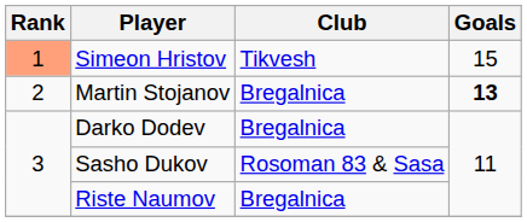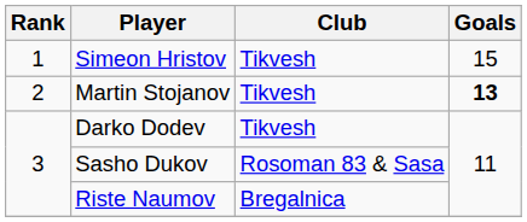 <table class="wikitable" style="text-align:center">
 <tr>
 <th>Rank</th>
 <th>Player</th>
 <th>Club</th>
 <th>Goals</th>
 </tr>
 <tr>
-<td style="background: lightsalmon;">1</td>
+<td>1</td>
 <td align="left"> <a href='#'>Simeon Hristov</a></td>
 <td align="left"><a href='#'>Tikvesh</a></td>
 <td>15</td>
 </tr>
 <tr>
 <td>2</td>
 <td align="left"> Martin Stojanov</td>
-<td align="left"><a href='#'>Bregalnica</a></td>
+<td align="left"><a href='#'>Tikvesh</a></td>
 <td><strong>13</strong></td>
 </tr>
 <tr>
 <td rowspan="3">3</td>
 <td align="left"> Darko Dodev</td>
-<td align="left"><a href='#'>Bregalnica</a></td>
+<td align="left"><a href='#'>Tikvesh</a></td>
 <td rowspan="3">11</td>
 </tr>
 <tr>
 <td align="left"> Sasho Dukov</td>
 <td align="left"><a href='#'>Rosoman 83</a> & <a href='#'>Sasa</a></td>
 </tr>
 <tr>
 <td align="left"> <a href='#'>Riste Naumov</a></td>
 <td align="left"><a href='#'>Bregalnica</a></td>
 </tr>
 <tr>
 </tr>
 </table>
